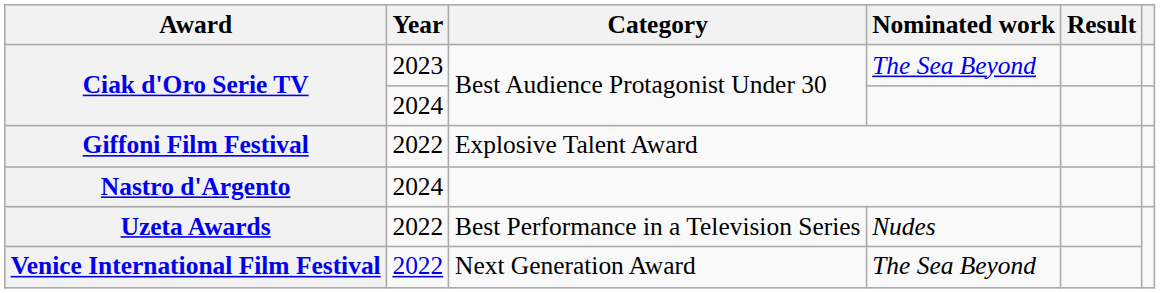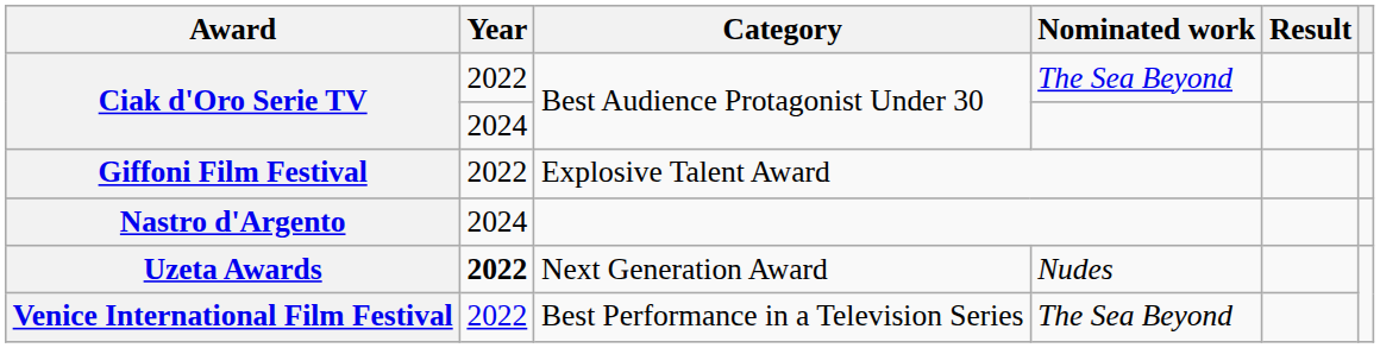 <table class="wikitable plainrowheaders sortable">
 <tr>
 <th>Award</th>
 <th>Year</th>
 <th>Category</th>
 <th>Nominated work</th>
 <th>Result</th>
 <th class="unsortable"></th>
 </tr>
 <tr>
 <th rowspan="2" scope="row"><a href='#'>Ciak d'Oro Serie TV</a></th>
-<td>2023</td>
+<td>2022</td>
 <td rowspan="2">Best Audience Protagonist Under 30</td>
 <td><em><a href='#'>The Sea Beyond</a></em></td>
 <td></td>
 <td></td>
 </tr>
 <tr>
 <td>2024</td>
 <td></td>
 <td></td>
 <td></td>
 </tr>
 <tr>
 <th scope="row"><a href='#'>Giffoni Film Festival</a></th>
 <td>2022</td>
 <td colspan="2">Explosive Talent Award</td>
 <td></td>
 <td></td>
 </tr>
 <tr>
 <th scope="row"><a href='#'>Nastro d'Argento</a></th>
 <td>2024</td>
 <td colspan="2"></td>
 <td></td>
 <td></td>
 </tr>
 <tr>
 <th scope="row"><a href='#'>Uzeta Awards</a></th>
-<td>2022</td>
-<td>Best Performance in a Television Series</td>
+<td><strong>2022</strong></td>
+<td>Next Generation Award</td>
 <td><em>Nudes</em></td>
 <td></td>
 <td rowspan="2"></td>
 </tr>
 <tr>
 <th scope="row"><a href='#'>Venice International Film Festival</a></th>
 <td><a href='#'>2022</a></td>
-<td>Next Generation Award</td>
+<td>Best Performance in a Television Series</td>
 <td><em>The Sea Beyond</em></td>
 <td></td>
 </tr>
 </table>
